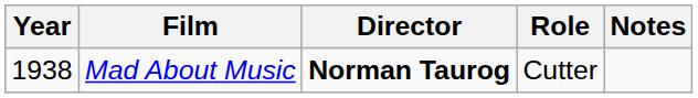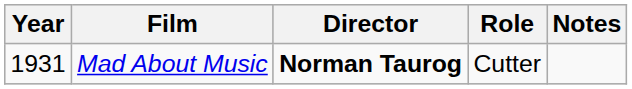 <table class="wikitable">
 <tr>
 <th>Year</th>
 <th>Film</th>
 <th>Director</th>
 <th>Role</th>
 <th>Notes</th>
 </tr>
 <tr>
-<td>1938</td>
+<td>1931</td>
 <td><em><a href='#'>Mad About Music</a></em></td>
 <td><strong>Norman Taurog</strong></td>
 <td>Cutter</td>
 <td><small></small></td>
 </tr>
 </table>
